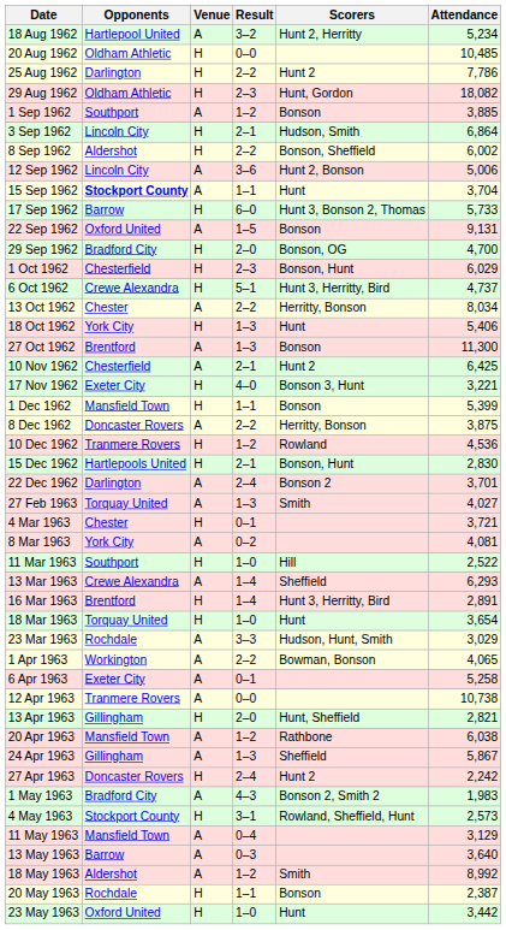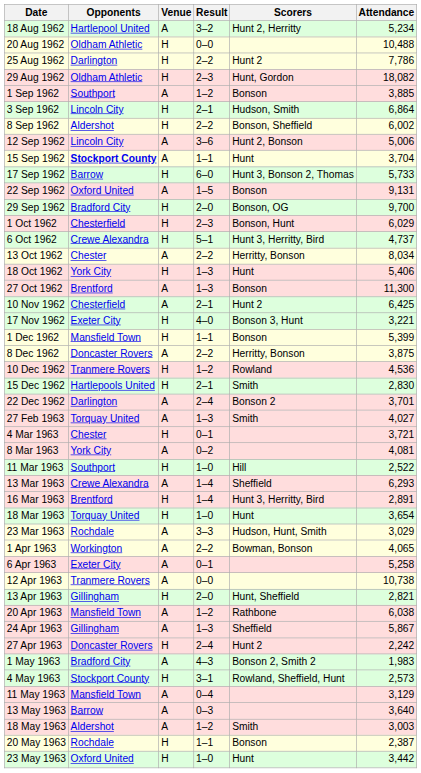 <table class="wikitable sortable">
 <tr>
 <th>Date</th>
 <th>Opponents</th>
 <th>Venue</th>
 <th>Result</th>
 <th>Scorers</th>
 <th>Attendance</th>
 </tr>
 <tr bgcolor="#ddffdd">
 <td>18 Aug 1962</td>
 <td><a href='#'>Hartlepool United</a></td>
 <td>A</td>
 <td>3–2</td>
 <td>Hunt 2, Herritty</td>
 <td align="right">5,234</td>
 </tr>
 <tr bgcolor="#ffffdd">
 <td>20 Aug 1962</td>
 <td><a href='#'>Oldham Athletic</a></td>
 <td>H</td>
 <td>0–0</td>
 <td></td>
-<td align="right">10,485</td>
+<td align="right">10,488</td>
 </tr>
 <tr bgcolor="#ffffdd">
 <td>25 Aug 1962</td>
 <td><a href='#'>Darlington</a></td>
 <td>H</td>
 <td>2–2</td>
 <td>Hunt 2</td>
 <td align="right">7,786</td>
 </tr>
 <tr bgcolor="#ffdddd">
 <td>29 Aug 1962</td>
 <td><a href='#'>Oldham Athletic</a></td>
 <td>H</td>
 <td>2–3</td>
 <td>Hunt, Gordon</td>
 <td align="right">18,082</td>
 </tr>
 <tr bgcolor="#ffdddd">
 <td>1 Sep 1962</td>
 <td><a href='#'>Southport</a></td>
 <td>A</td>
 <td>1–2</td>
 <td>Bonson</td>
 <td align="right">3,885</td>
 </tr>
 <tr bgcolor="#ddffdd">
 <td>3 Sep 1962</td>
 <td><a href='#'>Lincoln City</a></td>
 <td>H</td>
 <td>2–1</td>
 <td>Hudson, Smith</td>
 <td align="right">6,864</td>
 </tr>
 <tr bgcolor="#ffffdd">
 <td>8 Sep 1962</td>
 <td><a href='#'>Aldershot</a></td>
 <td>H</td>
 <td>2–2</td>
 <td>Bonson, Sheffield</td>
 <td align="right">6,002</td>
 </tr>
 <tr bgcolor="#ffdddd">
 <td>12 Sep 1962</td>
 <td><a href='#'>Lincoln City</a></td>
 <td>A</td>
 <td>3–6</td>
 <td>Hunt 2, Bonson</td>
 <td align="right">5,006</td>
 </tr>
 <tr bgcolor="#ffffdd">
 <td>15 Sep 1962</td>
 <td><strong><a href='#'>Stockport County</a></strong></td>
 <td>A</td>
 <td>1–1</td>
 <td>Hunt</td>
 <td align="right">3,704</td>
 </tr>
 <tr bgcolor="#ddffdd">
 <td>17 Sep 1962</td>
 <td><a href='#'>Barrow</a></td>
 <td>H</td>
 <td>6–0</td>
 <td>Hunt 3, Bonson 2, Thomas</td>
 <td align="right">5,733</td>
 </tr>
 <tr bgcolor="#ffdddd">
 <td>22 Sep 1962</td>
 <td><a href='#'>Oxford United</a></td>
 <td>A</td>
 <td>1–5</td>
 <td>Bonson</td>
 <td align="right">9,131</td>
 </tr>
 <tr bgcolor="#ddffdd">
 <td>29 Sep 1962</td>
 <td><a href='#'>Bradford City</a></td>
 <td>H</td>
 <td>2–0</td>
 <td>Bonson, OG</td>
-<td align="right">4,700</td>
+<td align="right">9,700</td>
 </tr>
 <tr bgcolor="#ffdddd">
 <td>1 Oct 1962</td>
 <td><a href='#'>Chesterfield</a></td>
 <td>H</td>
 <td>2–3</td>
 <td>Bonson, Hunt</td>
 <td align="right">6,029</td>
 </tr>
 <tr bgcolor="#ddffdd">
 <td>6 Oct 1962</td>
 <td><a href='#'>Crewe Alexandra</a></td>
 <td>H</td>
 <td>5–1</td>
 <td>Hunt 3, Herritty, Bird</td>
 <td align="right">4,737</td>
 </tr>
 <tr bgcolor="#ffffdd">
 <td>13 Oct 1962</td>
 <td><a href='#'>Chester</a></td>
 <td>A</td>
 <td>2–2</td>
 <td>Herritty, Bonson</td>
 <td align="right">8,034</td>
 </tr>
 <tr bgcolor="#ffdddd">
 <td>18 Oct 1962</td>
 <td><a href='#'>York City</a></td>
 <td>H</td>
 <td>1–3</td>
 <td>Hunt</td>
 <td align="right">5,406</td>
 </tr>
 <tr bgcolor="#ffdddd">
 <td>27 Oct 1962</td>
 <td><a href='#'>Brentford</a></td>
 <td>A</td>
 <td>1–3</td>
 <td>Bonson</td>
 <td align="right">11,300</td>
 </tr>
 <tr bgcolor="#ddffdd">
 <td>10 Nov 1962</td>
 <td><a href='#'>Chesterfield</a></td>
 <td>A</td>
 <td>2–1</td>
 <td>Hunt 2</td>
 <td align="right">6,425</td>
 </tr>
 <tr bgcolor="#ddffdd">
 <td>17 Nov 1962</td>
 <td><a href='#'>Exeter City</a></td>
 <td>H</td>
 <td>4–0</td>
 <td>Bonson 3, Hunt</td>
 <td align="right">3,221</td>
 </tr>
 <tr bgcolor="#ffffdd">
 <td>1 Dec 1962</td>
 <td><a href='#'>Mansfield Town</a></td>
 <td>H</td>
 <td>1–1</td>
 <td>Bonson</td>
 <td align="right">5,399</td>
 </tr>
 <tr bgcolor="#ffffdd">
 <td>8 Dec 1962</td>
 <td><a href='#'>Doncaster Rovers</a></td>
 <td>A</td>
 <td>2–2</td>
 <td>Herritty, Bonson</td>
 <td align="right">3,875</td>
 </tr>
 <tr bgcolor="#ffdddd">
 <td>10 Dec 1962</td>
 <td><a href='#'>Tranmere Rovers</a></td>
 <td>H</td>
 <td>1–2</td>
 <td>Rowland</td>
 <td align="right">4,536</td>
 </tr>
 <tr bgcolor="#ddffdd">
 <td>15 Dec 1962</td>
 <td><a href='#'>Hartlepools United</a></td>
 <td>H</td>
 <td>2–1</td>
-<td>Bonson, Hunt</td>
+<td>Smith</td>
 <td align="right">2,830</td>
 </tr>
 <tr bgcolor="#ffdddd">
 <td>22 Dec 1962</td>
 <td><a href='#'>Darlington</a></td>
 <td>A</td>
 <td>2–4</td>
 <td>Bonson 2</td>
 <td align="right">3,701</td>
 </tr>
 <tr bgcolor="#ffdddd">
 <td>27 Feb 1963</td>
 <td><a href='#'>Torquay United</a></td>
 <td>A</td>
 <td>1–3</td>
 <td>Smith</td>
 <td align="right">4,027</td>
 </tr>
 <tr bgcolor="#ffdddd">
 <td>4 Mar 1963</td>
 <td><a href='#'>Chester</a></td>
 <td>H</td>
 <td>0–1</td>
 <td></td>
 <td align="right">3,721</td>
 </tr>
 <tr bgcolor="#ffdddd">
 <td>8 Mar 1963</td>
 <td><a href='#'>York City</a></td>
 <td>A</td>
 <td>0–2</td>
 <td></td>
 <td align="right">4,081</td>
 </tr>
 <tr bgcolor="#ddffdd">
 <td>11 Mar 1963</td>
 <td><a href='#'>Southport</a></td>
 <td>H</td>
 <td>1–0</td>
 <td>Hill</td>
 <td align="right">2,522</td>
 </tr>
 <tr bgcolor="#ffdddd">
 <td>13 Mar 1963</td>
 <td><a href='#'>Crewe Alexandra</a></td>
 <td>A</td>
 <td>1–4</td>
 <td>Sheffield</td>
 <td align="right">6,293</td>
 </tr>
 <tr bgcolor="#ffdddd">
 <td>16 Mar 1963</td>
 <td><a href='#'>Brentford</a></td>
 <td>H</td>
 <td>1–4</td>
 <td>Hunt 3, Herritty, Bird</td>
 <td align="right">2,891</td>
 </tr>
 <tr bgcolor="#ddffdd">
 <td>18 Mar 1963</td>
 <td><a href='#'>Torquay United</a></td>
 <td>H</td>
 <td>1–0</td>
 <td>Hunt</td>
 <td align="right">3,654</td>
 </tr>
 <tr bgcolor="#ffffdd">
 <td>23 Mar 1963</td>
 <td><a href='#'>Rochdale</a></td>
 <td>A</td>
 <td>3–3</td>
 <td>Hudson, Hunt, Smith</td>
 <td align="right">3,029</td>
 </tr>
 <tr bgcolor="#ffffdd">
 <td>1 Apr 1963</td>
 <td><a href='#'>Workington</a></td>
 <td>A</td>
 <td>2–2</td>
 <td>Bowman, Bonson</td>
 <td align="right">4,065</td>
 </tr>
 <tr bgcolor="#ffdddd">
 <td>6 Apr 1963</td>
 <td><a href='#'>Exeter City</a></td>
 <td>A</td>
 <td>0–1</td>
 <td></td>
 <td align="right">5,258</td>
 </tr>
 <tr bgcolor="#ffffdd">
 <td>12 Apr 1963</td>
 <td><a href='#'>Tranmere Rovers</a></td>
 <td>A</td>
 <td>0–0</td>
 <td></td>
 <td align="right">10,738</td>
 </tr>
 <tr bgcolor="#ddffdd">
 <td>13 Apr 1963</td>
 <td><a href='#'>Gillingham</a></td>
 <td>H</td>
 <td>2–0</td>
 <td>Hunt, Sheffield</td>
 <td align="right">2,821</td>
 </tr>
 <tr bgcolor="#ffdddd">
 <td>20 Apr 1963</td>
 <td><a href='#'>Mansfield Town</a></td>
 <td>A</td>
 <td>1–2</td>
 <td>Rathbone</td>
 <td align="right">6,038</td>
 </tr>
 <tr bgcolor="#ffdddd">
 <td>24 Apr 1963</td>
 <td><a href='#'>Gillingham</a></td>
 <td>A</td>
 <td>1–3</td>
 <td>Sheffield</td>
 <td align="right">5,867</td>
 </tr>
 <tr bgcolor="#ffdddd">
 <td>27 Apr 1963</td>
 <td><a href='#'>Doncaster Rovers</a></td>
 <td>H</td>
 <td>2–4</td>
 <td>Hunt 2</td>
 <td align="right">2,242</td>
 </tr>
 <tr bgcolor="#ddffdd">
 <td>1 May 1963</td>
 <td><a href='#'>Bradford City</a></td>
 <td>A</td>
 <td>4–3</td>
 <td>Bonson 2, Smith 2</td>
 <td align="right">1,983</td>
 </tr>
 <tr bgcolor="#ddffdd">
 <td>4 May 1963</td>
 <td><a href='#'>Stockport County</a></td>
 <td>H</td>
 <td>3–1</td>
 <td>Rowland, Sheffield, Hunt</td>
 <td align="right">2,573</td>
 </tr>
 <tr bgcolor="#ffdddd">
 <td>11 May 1963</td>
 <td><a href='#'>Mansfield Town</a></td>
 <td>A</td>
 <td>0–4</td>
 <td></td>
 <td align="right">3,129</td>
 </tr>
 <tr bgcolor="#ffdddd">
 <td>13 May 1963</td>
 <td><a href='#'>Barrow</a></td>
 <td>A</td>
 <td>0–3</td>
 <td></td>
 <td align="right">3,640</td>
 </tr>
 <tr bgcolor="#ffdddd">
 <td>18 May 1963</td>
 <td><a href='#'>Aldershot</a></td>
 <td>A</td>
 <td>1–2</td>
 <td>Smith</td>
-<td align="right">8,992</td>
+<td align="right">3,003</td>
 </tr>
 <tr bgcolor="#ffffdd">
 <td>20 May 1963</td>
 <td><a href='#'>Rochdale</a></td>
 <td>H</td>
 <td>1–1</td>
 <td>Bonson</td>
 <td align="right">2,387</td>
 </tr>
 <tr bgcolor="#ddffdd">
 <td>23 May 1963</td>
 <td><a href='#'>Oxford United</a></td>
 <td>H</td>
 <td>1–0</td>
 <td>Hunt</td>
 <td align="right">3,442</td>
 </tr>
 </table>
